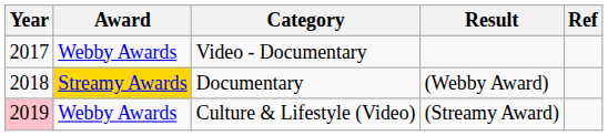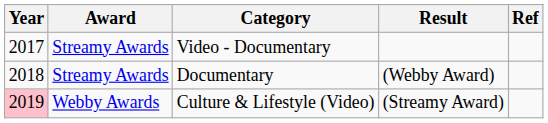 <table class="wikitable sortable">
 <tr>
 <th>Year</th>
 <th>Award</th>
 <th>Category</th>
 <th>Result</th>
 <th>Ref</th>
 </tr>
 <tr>
 <td style="text-align:center;">2017</td>
-<td><a href='#'>Webby Awards</a></td>
+<td><a href='#'>Streamy Awards</a></td>
 <td>Video - Documentary</td>
 <td></td>
 <td></td>
 </tr>
 <tr>
 <td style="text-align:center;">2018</td>
-<td style="background: gold;"><a href='#'>Streamy Awards</a></td>
+<td><a href='#'>Streamy Awards</a></td>
 <td>Documentary</td>
 <td> (Webby Award)</td>
 <td></td>
 </tr>
 <tr>
 <td style="background: pink; text-align:center;">2019</td>
 <td><a href='#'>Webby Awards</a></td>
 <td>Culture & Lifestyle (Video)</td>
 <td> (Streamy Award)</td>
 <td></td>
 </tr>
 </table>
